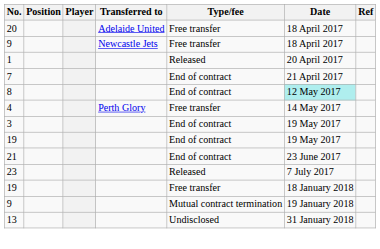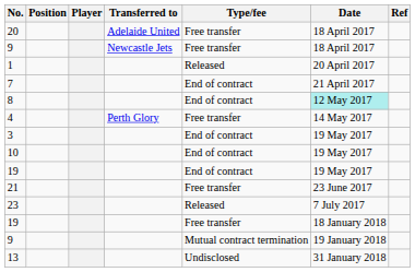 <table class="wikitable plainrowheaders sortable" style="text-align:center; text-align:left">
 <tr>
 <th scope="col">No.</th>
 <th scope="col">Position</th>
 <th scope="col">Player</th>
 <th scope="col">Transferred to</th>
 <th scope="col">Type/fee</th>
 <th scope="col">Date</th>
 <th scope="col" class="unsortable">Ref</th>
 </tr>
 <tr>
 <td>20</td>
 <td></td>
 <th scope="row"></th>
 <td><a href='#'>Adelaide United</a></td>
 <td>Free transfer</td>
 <td>18 April 2017</td>
 <td></td>
 </tr>
 <tr>
 <td>9</td>
 <td></td>
 <th scope="row"></th>
 <td><a href='#'>Newcastle Jets</a></td>
 <td>Free transfer</td>
 <td>18 April 2017</td>
 <td></td>
 </tr>
 <tr>
 <td>1</td>
 <td></td>
 <th scope="row"></th>
 <td></td>
 <td>Released</td>
 <td>20 April 2017</td>
 <td></td>
 </tr>
 <tr>
 <td>7</td>
 <td></td>
 <th scope="row"></th>
 <td></td>
 <td>End of contract</td>
 <td>21 April 2017</td>
 <td></td>
 </tr>
 <tr>
 <td>8</td>
 <td></td>
 <th scope="row"></th>
 <td></td>
 <td>End of contract</td>
 <td style="background: paleturquoise;">12 May 2017</td>
 <td></td>
 </tr>
 <tr>
 <td>4</td>
 <td></td>
 <th scope="row"></th>
 <td><a href='#'>Perth Glory</a></td>
 <td>Free transfer</td>
 <td>14 May 2017</td>
 <td></td>
 </tr>
 <tr>
 <td>3</td>
 <td></td>
 <th scope="row"></th>
 <td></td>
 <td>End of contract</td>
 <td>19 May 2017</td>
 <td></td>
 </tr>
 <tr>
+<td>10</td>
+<td></td>
+<th scope="row"></th>
+<td></td>
+<td>End of contract</td>
+<td>19 May 2017</td>
+<td></td>
+</tr>
+<tr>
 <td>19</td>
 <td></td>
 <th scope="row"></th>
 <td></td>
 <td>End of contract</td>
 <td>19 May 2017</td>
 <td></td>
 </tr>
 <tr>
 <td>21</td>
 <td></td>
 <th scope="row"></th>
 <td></td>
-<td>End of contract</td>
+<td>Free transfer</td>
 <td>23 June 2017</td>
 <td></td>
 </tr>
 <tr>
 <td>23</td>
 <td></td>
 <th scope="row"></th>
 <td></td>
 <td>Released</td>
 <td>7 July 2017</td>
 <td></td>
 </tr>
 <tr>
 <td>19</td>
 <td></td>
 <th scope="row"></th>
 <td></td>
 <td>Free transfer</td>
 <td>18 January 2018</td>
 <td></td>
 </tr>
 <tr>
 <td>9</td>
 <td></td>
 <th scope="row"></th>
 <td></td>
 <td>Mutual contract termination</td>
 <td>19 January 2018</td>
 <td></td>
 </tr>
 <tr>
 <td>13</td>
 <td></td>
 <th scope="row"></th>
 <td></td>
 <td>Undisclosed</td>
 <td>31 January 2018</td>
 <td></td>
 </tr>
 </table>
